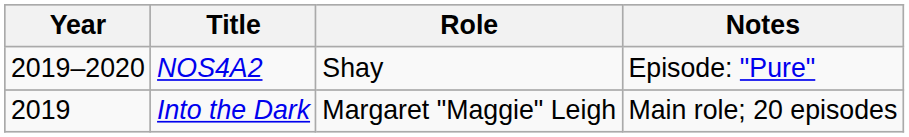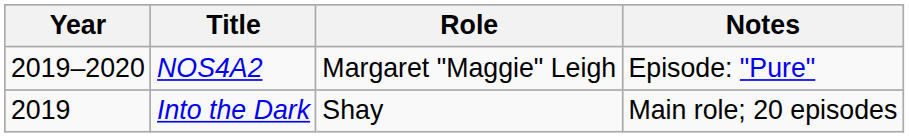 <table class="wikitable sortable">
 <tr>
 <th>Year</th>
 <th>Title</th>
 <th>Role</th>
 <th class="unsortable">Notes</th>
 </tr>
 <tr>
 <td>2019–2020</td>
 <td><em><a href='#'>NOS4A2</a></em></td>
-<td>Shay</td>
+<td>Margaret "Maggie" Leigh</td>
 <td>Episode: <a href='#'>"Pure"</a></td>
 </tr>
 <tr>
 <td>2019</td>
 <td><em><a href='#'>Into the Dark</a></em></td>
-<td>Margaret "Maggie" Leigh</td>
+<td>Shay</td>
 <td>Main role; 20 episodes</td>
 </tr>
 </table>
